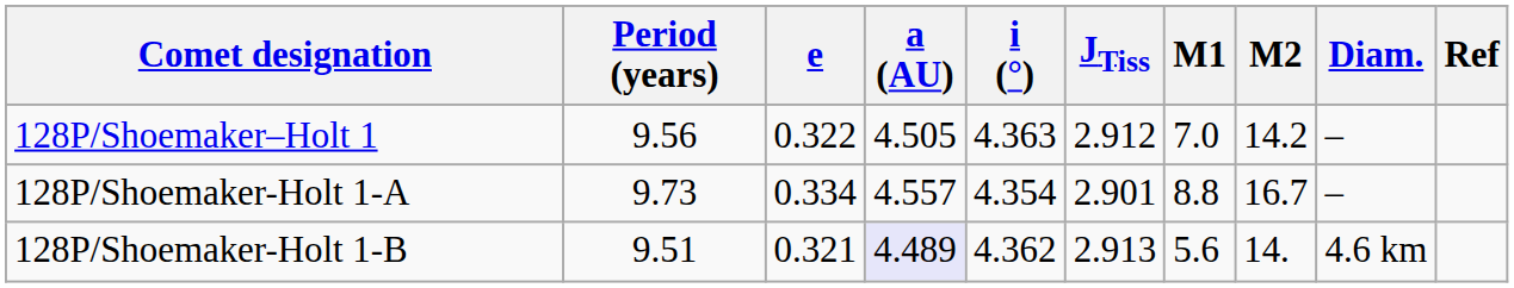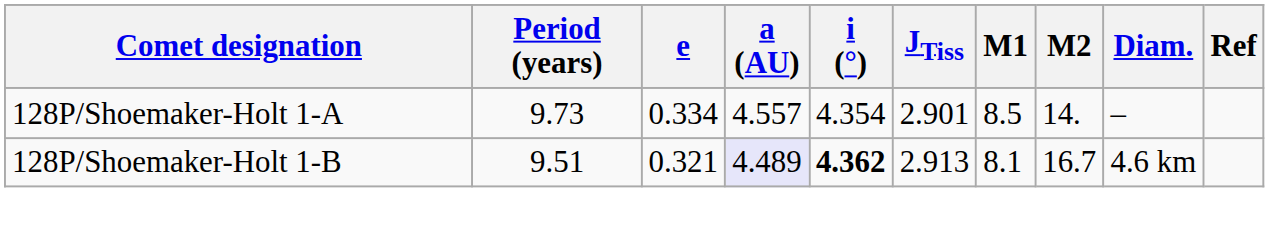 <table class="wikitable sortable">
 <tr>
 <th align="left" width=235 data-sort-type="number"><a href='#'>Comet designation</a></th>
 <th width="80"><a href='#'>Period</a><br>(years)</th>
 <th><a href='#'>e</a></th>
 <th><a href='#'>a</a><br>(<a href='#'>AU</a>)</th>
 <th><a href='#'>i</a><br>(<a href='#'>°</a>)</th>
 <th><a href='#'>J<sub>Tiss</sub></a></th>
 <th>M1</th>
 <th>M2</th>
 <th><a href='#'>Diam.</a></th>
 <th>Ref</th>
 </tr>
-<tr id="1003475">
-<td><a href='#'>128P/Shoemaker–Holt 1</a></td>
-<td align="center">9.56</td>
-<td>0.322</td>
-<td>4.505</td>
-<td>4.363</td>
-<td>2.912</td>
-<td>7.0</td>
-<td>14.2</td>
-<td>–</td>
-<td></td>
-</tr>
 <tr id="1000285">
 <td>128P/Shoemaker-Holt 1-A</td>
 <td align="center">9.73</td>
 <td>0.334</td>
 <td>4.557</td>
 <td>4.354</td>
 <td>2.901</td>
-<td>8.8</td>
-<td>16.7</td>
+<td>8.5</td>
+<td>14.</td>
 <td>–</td>
 <td></td>
 </tr>
 <tr id="1000117">
 <td>128P/Shoemaker-Holt 1-B</td>
 <td align="center">9.51</td>
 <td>0.321</td>
 <td style="background: lavender;">4.489</td>
-<td>4.362</td>
+<td><strong>4.362</strong></td>
 <td>2.913</td>
-<td>5.6</td>
-<td>14.</td>
+<td>8.1</td>
+<td>16.7</td>
 <td>4.6 km</td>
 <td></td>
 </tr>
 </table>
